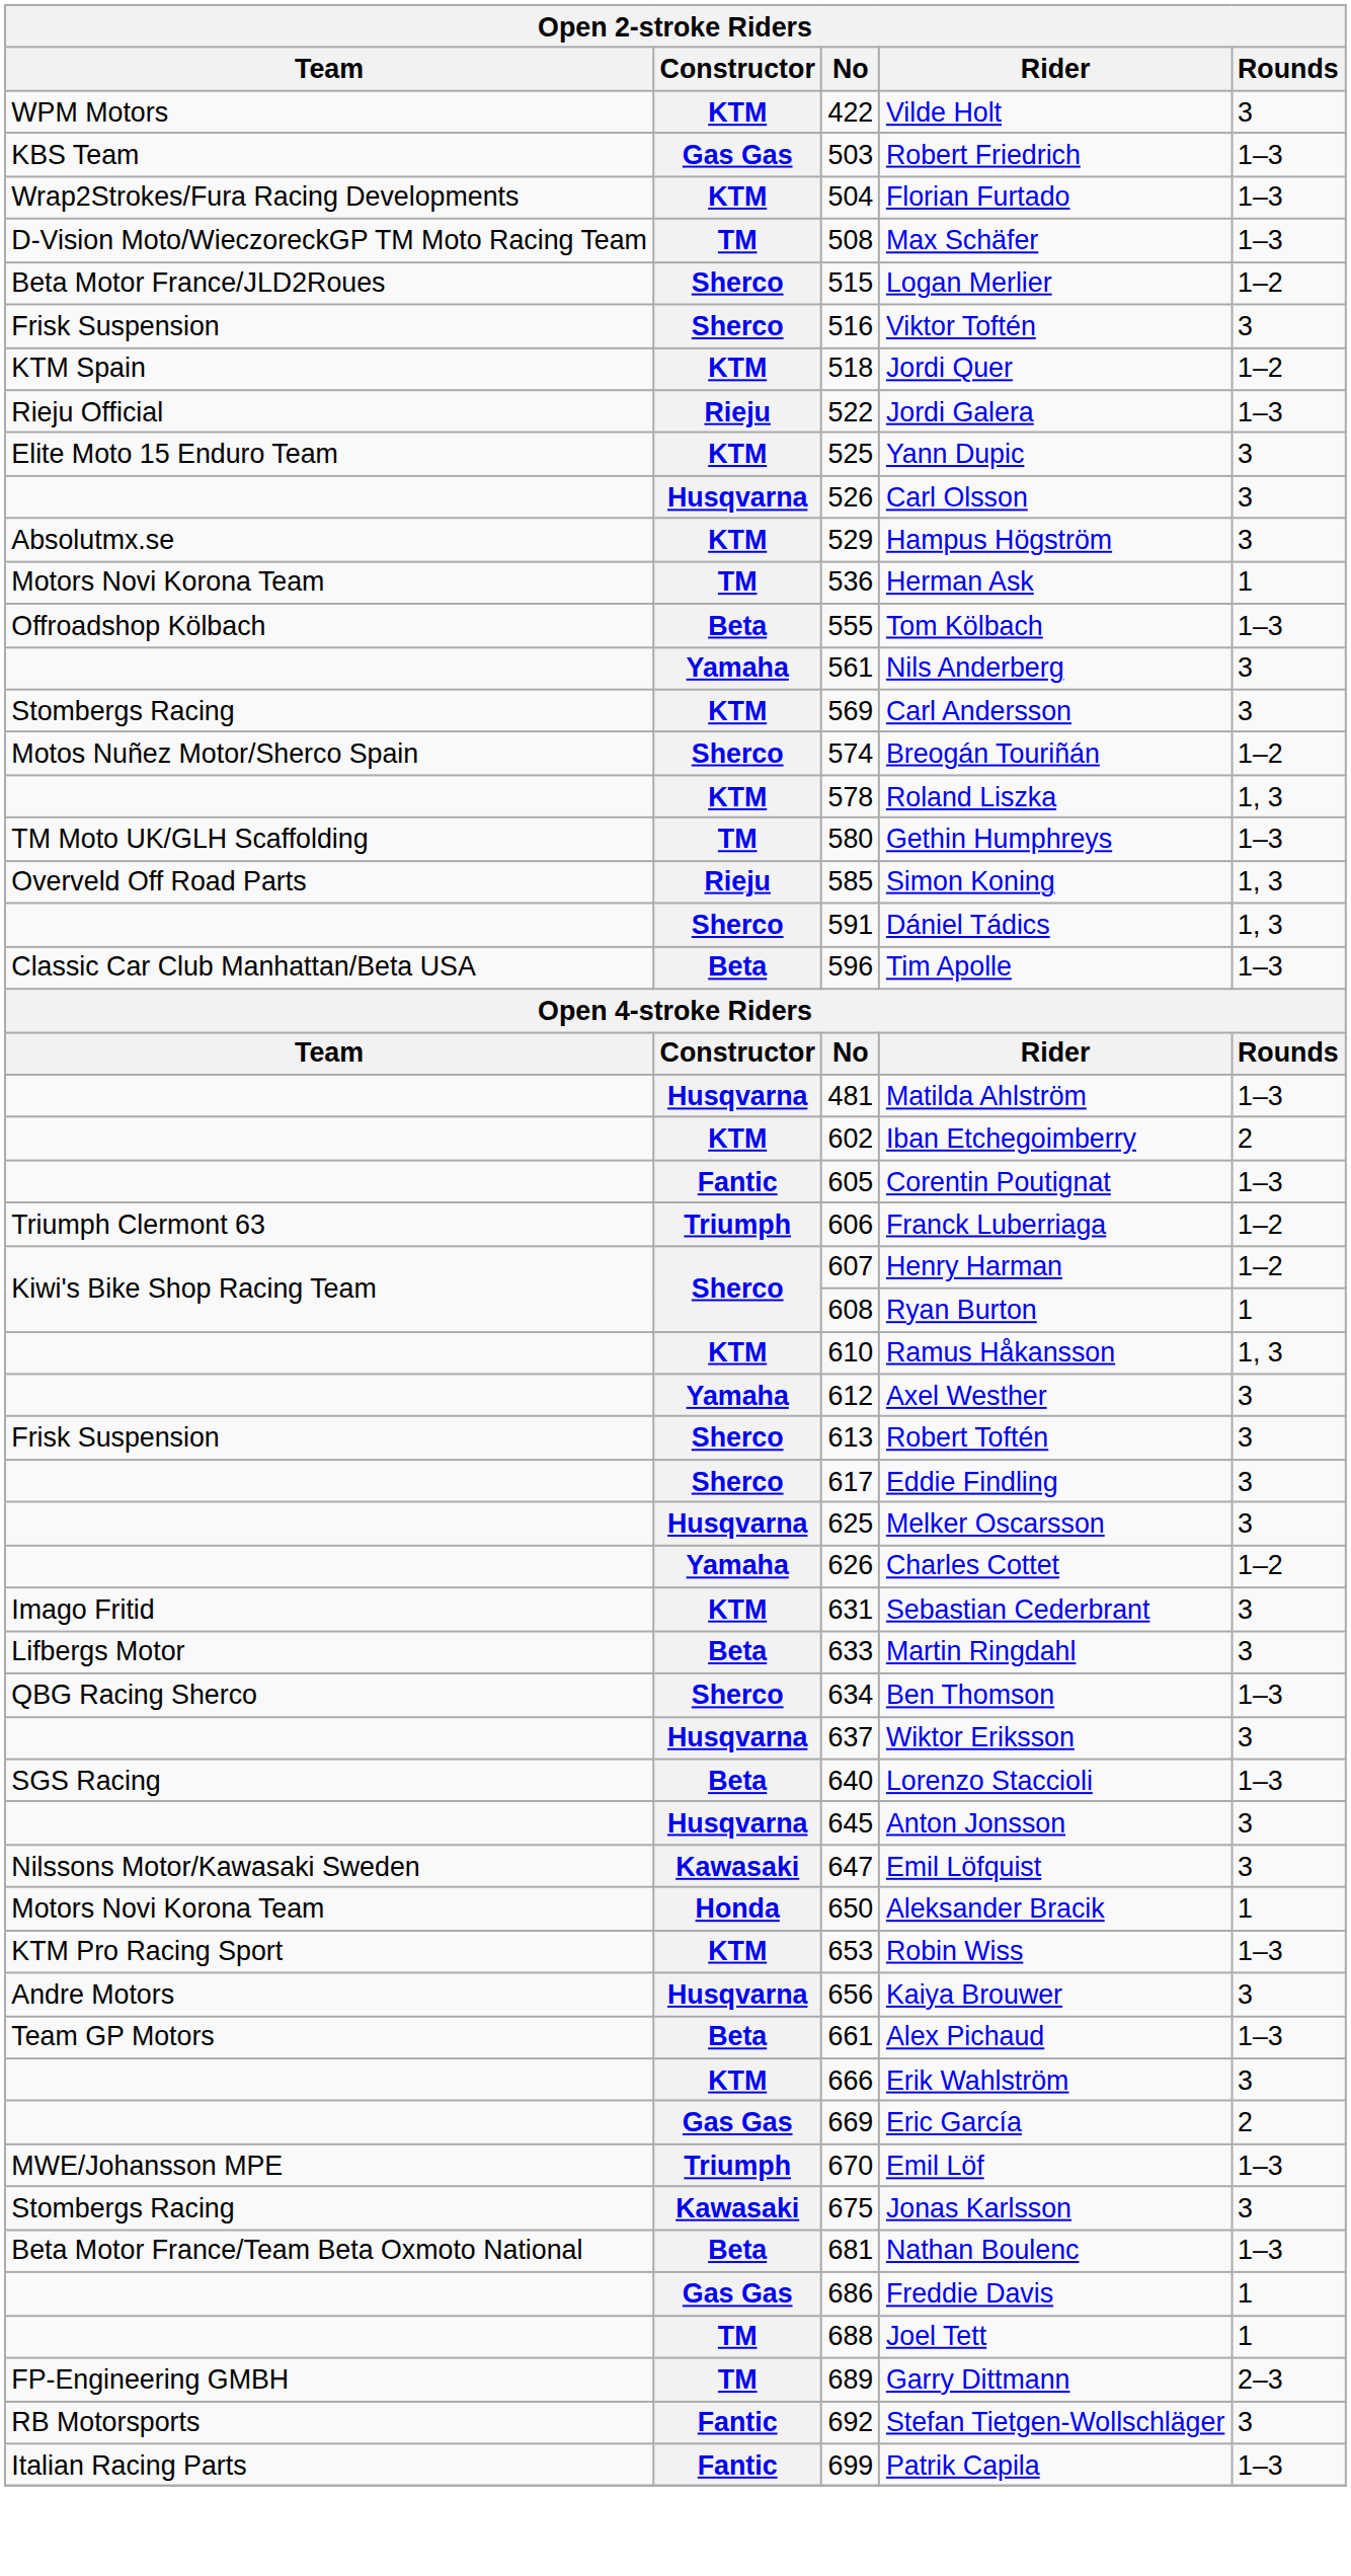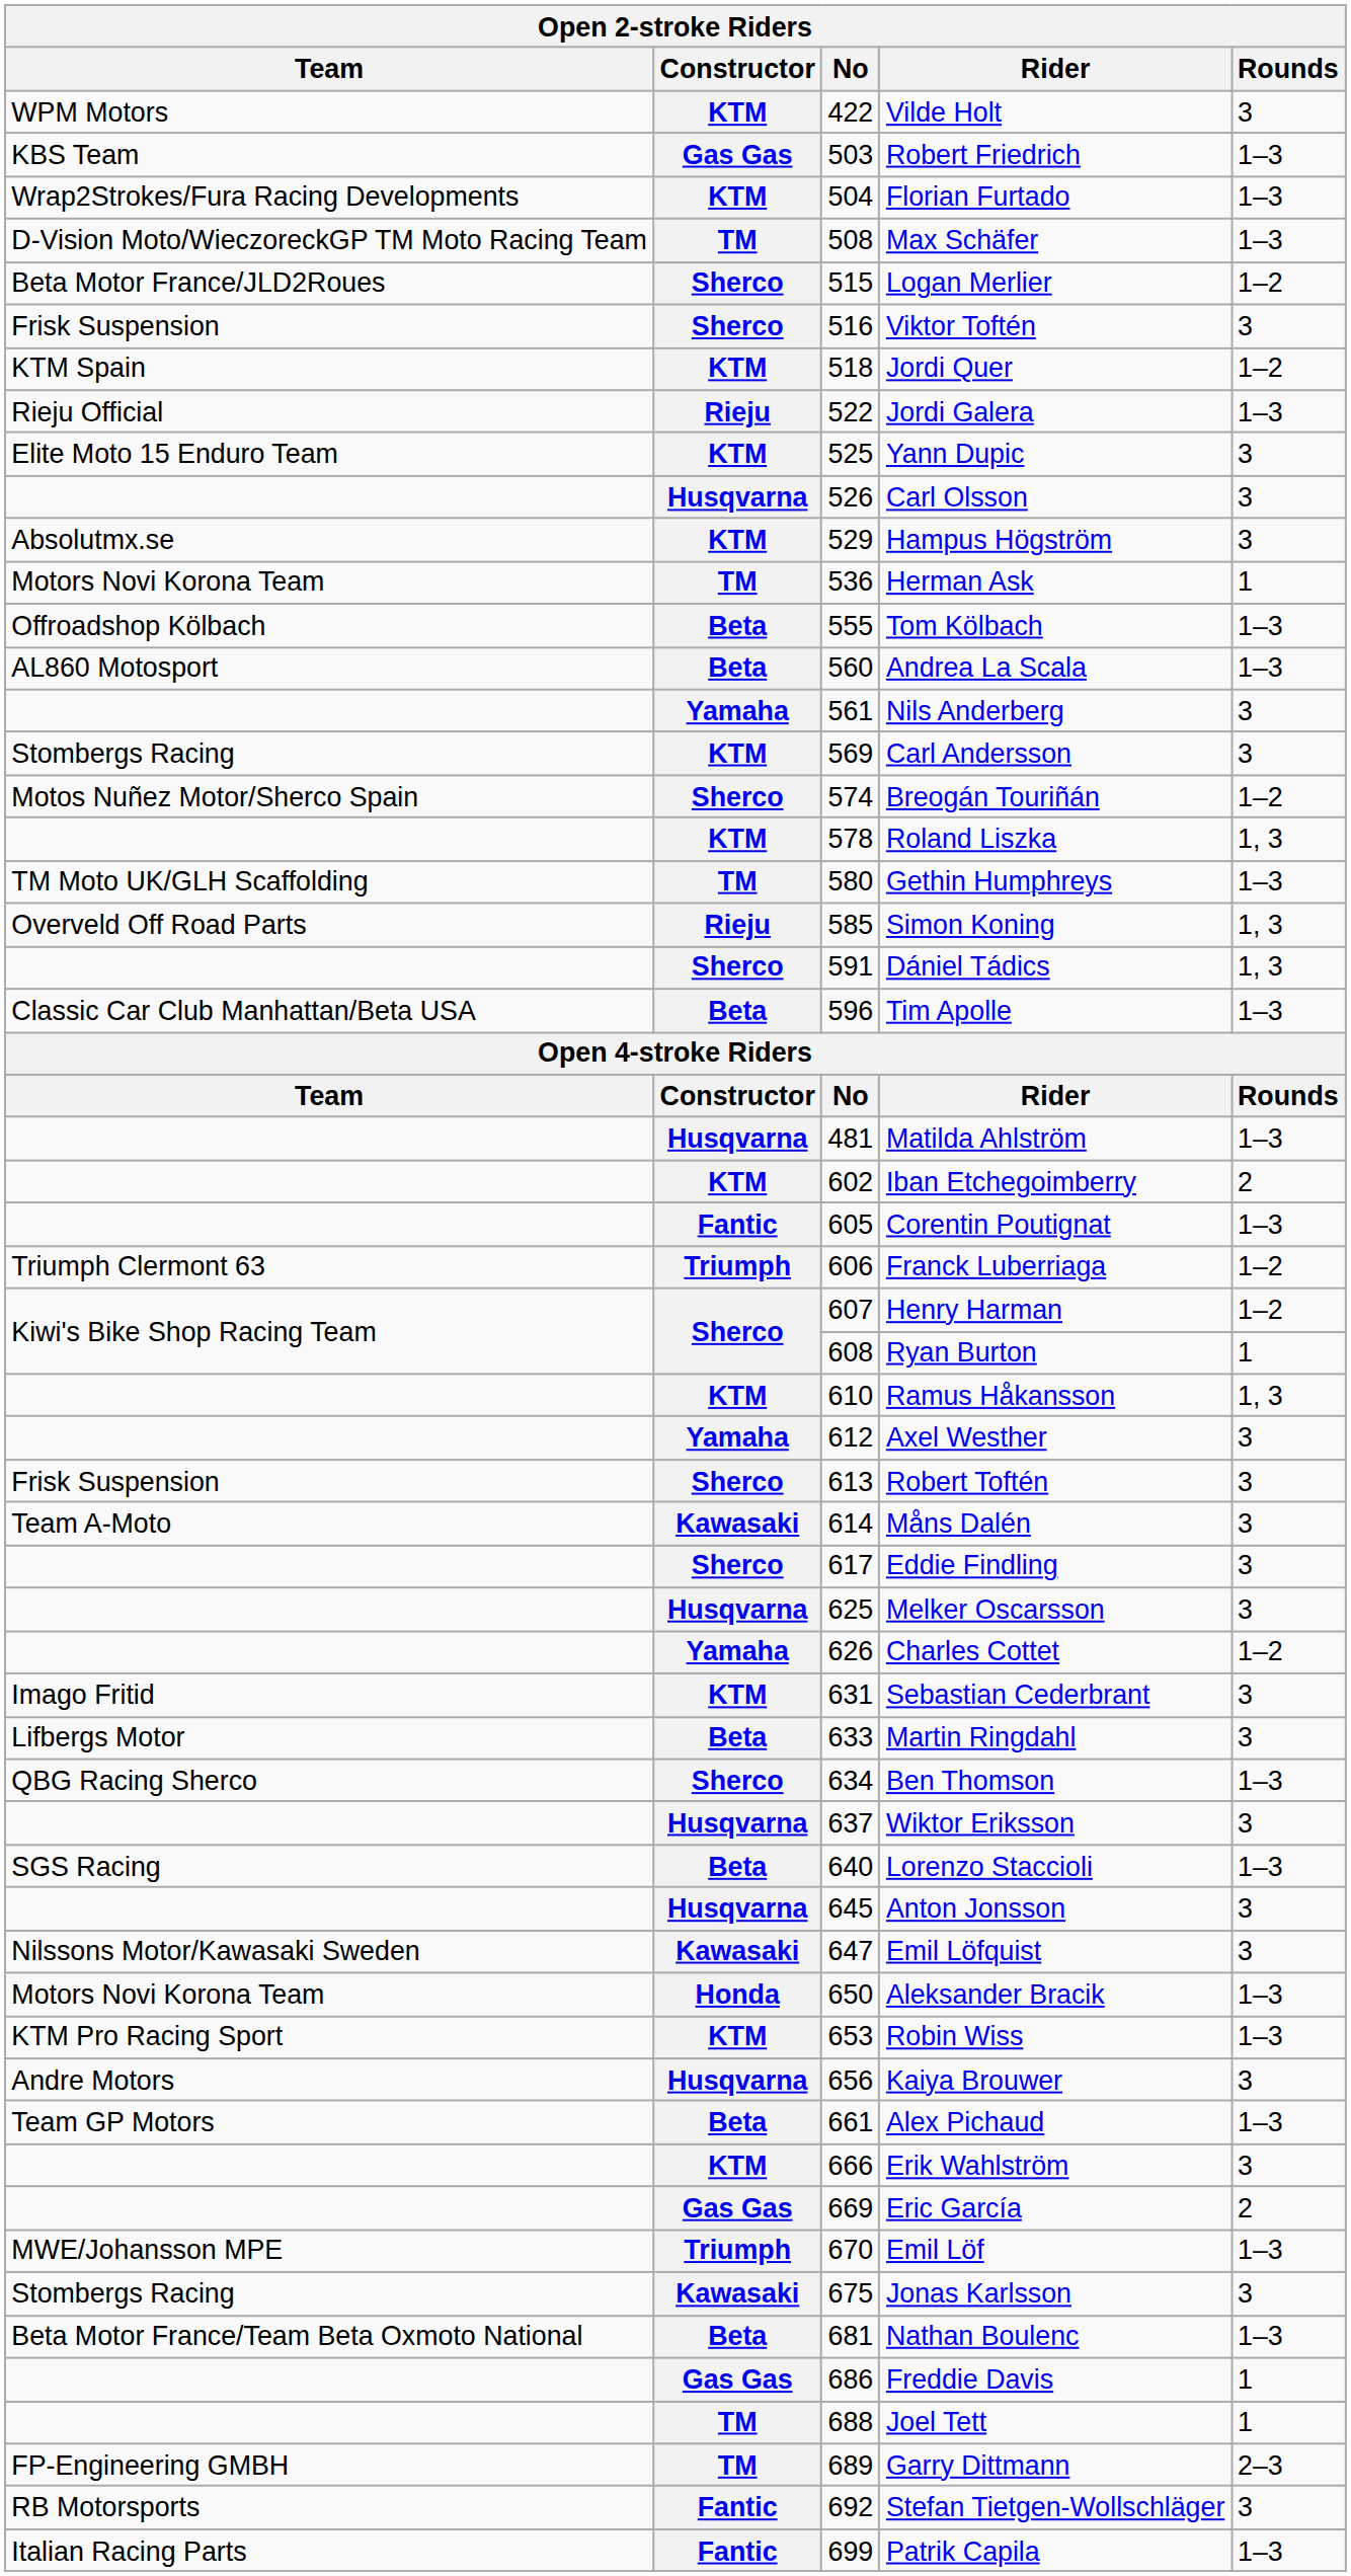 <table class="wikitable" style="font-size: 85%;">
 <tr>
 <th colspan=5><strong>Open 2-stroke Riders</strong></th>
 </tr>
 <tr>
 <th>Team</th>
 <th>Constructor</th>
 <th>No</th>
 <th>Rider</th>
 <th>Rounds</th>
 </tr>
 <tr>
 <td>WPM Motors</td>
 <th><a href='#'>KTM</a></th>
 <td align="right">422</td>
 <td> <a href='#'>Vilde Holt</a></td>
 <td>3</td>
 </tr>
 <tr>
 <td>KBS Team</td>
 <th><a href='#'>Gas Gas</a></th>
 <td align="right">503</td>
 <td> <a href='#'>Robert Friedrich</a></td>
 <td>1–3</td>
 </tr>
 <tr>
 <td>Wrap2Strokes/Fura Racing Developments</td>
 <th><a href='#'>KTM</a></th>
 <td align="right">504</td>
 <td> <a href='#'>Florian Furtado</a></td>
 <td>1–3</td>
 </tr>
 <tr>
 <td>D-Vision Moto/WieczoreckGP TM Moto Racing Team</td>
 <th><a href='#'>TM</a></th>
 <td align="right">508</td>
 <td> <a href='#'>Max Schäfer</a></td>
 <td>1–3</td>
 </tr>
 <tr>
 <td>Beta Motor France/JLD2Roues</td>
 <th><a href='#'>Sherco</a></th>
 <td align="right">515</td>
 <td> <a href='#'>Logan Merlier</a></td>
 <td>1–2</td>
 </tr>
 <tr>
 <td>Frisk Suspension</td>
 <th><a href='#'>Sherco</a></th>
 <td align="right">516</td>
 <td> <a href='#'>Viktor Toftén</a></td>
 <td>3</td>
 </tr>
 <tr>
 <td>KTM Spain</td>
 <th><a href='#'>KTM</a></th>
 <td align="right">518</td>
 <td> <a href='#'>Jordi Quer</a></td>
 <td>1–2</td>
 </tr>
 <tr>
 <td>Rieju Official</td>
 <th><a href='#'>Rieju</a></th>
 <td align="right">522</td>
 <td> <a href='#'>Jordi Galera</a></td>
 <td>1–3</td>
 </tr>
 <tr>
 <td>Elite Moto 15 Enduro Team</td>
 <th><a href='#'>KTM</a></th>
 <td align="right">525</td>
 <td> <a href='#'>Yann Dupic</a></td>
 <td>3</td>
 </tr>
 <tr>
 <td></td>
 <th><a href='#'>Husqvarna</a></th>
 <td align="right">526</td>
 <td> <a href='#'>Carl Olsson</a></td>
 <td>3</td>
 </tr>
 <tr>
 <td>Absolutmx.se</td>
 <th><a href='#'>KTM</a></th>
 <td align="right">529</td>
 <td> <a href='#'>Hampus Högström</a></td>
 <td>3</td>
 </tr>
 <tr>
 <td>Motors Novi Korona Team</td>
 <th><a href='#'>TM</a></th>
 <td align="right">536</td>
 <td> <a href='#'>Herman Ask</a></td>
 <td>1</td>
 </tr>
 <tr>
 <td>Offroadshop Kölbach</td>
 <th><a href='#'>Beta</a></th>
 <td align="right">555</td>
 <td> <a href='#'>Tom Kölbach</a></td>
+<td>1–3</td>
+</tr>
+<tr>
+<td>AL860 Motosport</td>
+<th><a href='#'>Beta</a></th>
+<td align="right">560</td>
+<td> <a href='#'>Andrea La Scala</a></td>
 <td>1–3</td>
 </tr>
 <tr>
 <td></td>
 <th><a href='#'>Yamaha</a></th>
 <td align="right">561</td>
 <td> <a href='#'>Nils Anderberg</a></td>
 <td>3</td>
 </tr>
 <tr>
 <td>Stombergs Racing</td>
 <th><a href='#'>KTM</a></th>
 <td align="right">569</td>
 <td> <a href='#'>Carl Andersson</a></td>
 <td>3</td>
 </tr>
 <tr>
 <td>Motos Nuñez Motor/Sherco Spain</td>
 <th><a href='#'>Sherco</a></th>
 <td align="right">574</td>
 <td> <a href='#'>Breogán Touriñán</a></td>
 <td>1–2</td>
 </tr>
 <tr>
 <td></td>
 <th><a href='#'>KTM</a></th>
 <td align="right">578</td>
 <td> <a href='#'>Roland Liszka</a></td>
 <td>1, 3</td>
 </tr>
 <tr>
 <td>TM Moto UK/GLH Scaffolding</td>
 <th><a href='#'>TM</a></th>
 <td align="right">580</td>
 <td> <a href='#'>Gethin Humphreys</a></td>
 <td>1–3</td>
 </tr>
 <tr>
 <td>Overveld Off Road Parts</td>
 <th><a href='#'>Rieju</a></th>
 <td align="right">585</td>
 <td> <a href='#'>Simon Koning</a></td>
 <td>1, 3</td>
 </tr>
 <tr>
 <td></td>
 <th><a href='#'>Sherco</a></th>
 <td align="right">591</td>
 <td> <a href='#'>Dániel Tádics</a></td>
 <td>1, 3</td>
 </tr>
 <tr>
 <td>Classic Car Club Manhattan/Beta USA</td>
 <th><a href='#'>Beta</a></th>
 <td align="right">596</td>
 <td> <a href='#'>Tim Apolle</a></td>
 <td>1–3</td>
 </tr>
 <tr>
 <th colspan=5><strong>Open 4-stroke Riders</strong></th>
 </tr>
 <tr>
 <th>Team</th>
 <th>Constructor</th>
 <th>No</th>
 <th>Rider</th>
 <th>Rounds</th>
 </tr>
 <tr>
 <td></td>
 <th><a href='#'>Husqvarna</a></th>
 <td align="right">481</td>
 <td> <a href='#'>Matilda Ahlström</a></td>
 <td>1–3</td>
 </tr>
 <tr>
 <td></td>
 <th><a href='#'>KTM</a></th>
 <td align="right">602</td>
 <td> <a href='#'>Iban Etchegoimberry</a></td>
 <td>2</td>
 </tr>
 <tr>
 <td></td>
 <th><a href='#'>Fantic</a></th>
 <td align="right">605</td>
 <td> <a href='#'>Corentin Poutignat</a></td>
 <td>1–3</td>
 </tr>
 <tr>
 <td>Triumph Clermont 63</td>
 <th><a href='#'>Triumph</a></th>
 <td align="right">606</td>
 <td> <a href='#'>Franck Luberriaga</a></td>
 <td>1–2</td>
 </tr>
 <tr>
 <td rowspan=2>Kiwi's Bike Shop Racing Team</td>
 <th rowspan=2><a href='#'>Sherco</a></th>
 <td align="right">607</td>
 <td> <a href='#'>Henry Harman</a></td>
 <td>1–2</td>
 </tr>
 <tr>
 <td align="right">608</td>
 <td> <a href='#'>Ryan Burton</a></td>
 <td>1</td>
 </tr>
 <tr>
 <td></td>
 <th><a href='#'>KTM</a></th>
 <td align="right">610</td>
 <td> <a href='#'>Ramus Håkansson</a></td>
 <td>1, 3</td>
 </tr>
 <tr>
 <td></td>
 <th><a href='#'>Yamaha</a></th>
 <td align="right">612</td>
 <td> <a href='#'>Axel Westher</a></td>
 <td>3</td>
 </tr>
 <tr>
 <td>Frisk Suspension</td>
 <th><a href='#'>Sherco</a></th>
 <td align="right">613</td>
 <td> <a href='#'>Robert Toftén</a></td>
 <td>3</td>
 </tr>
 <tr>
+<td>Team A-Moto</td>
+<th><a href='#'>Kawasaki</a></th>
+<td align="right">614</td>
+<td> <a href='#'>Måns Dalén</a></td>
+<td>3</td>
+</tr>
+<tr>
 <td></td>
 <th><a href='#'>Sherco</a></th>
 <td align="right">617</td>
 <td> <a href='#'>Eddie Findling</a></td>
 <td>3</td>
 </tr>
 <tr>
 <td></td>
 <th><a href='#'>Husqvarna</a></th>
 <td align="right">625</td>
 <td> <a href='#'>Melker Oscarsson</a></td>
 <td>3</td>
 </tr>
 <tr>
 <td></td>
 <th><a href='#'>Yamaha</a></th>
 <td align="right">626</td>
 <td> <a href='#'>Charles Cottet</a></td>
 <td>1–2</td>
 </tr>
 <tr>
 <td>Imago Fritid</td>
 <th><a href='#'>KTM</a></th>
 <td align="right">631</td>
 <td> <a href='#'>Sebastian Cederbrant</a></td>
 <td>3</td>
 </tr>
 <tr>
 <td>Lifbergs Motor</td>
 <th><a href='#'>Beta</a></th>
 <td align="right">633</td>
 <td> <a href='#'>Martin Ringdahl</a></td>
 <td>3</td>
 </tr>
 <tr>
 <td>QBG Racing Sherco</td>
 <th><a href='#'>Sherco</a></th>
 <td align="right">634</td>
 <td> <a href='#'>Ben Thomson</a></td>
 <td>1–3</td>
 </tr>
 <tr>
 <td></td>
 <th><a href='#'>Husqvarna</a></th>
 <td align="right">637</td>
 <td> <a href='#'>Wiktor Eriksson</a></td>
 <td>3</td>
 </tr>
 <tr>
 <td>SGS Racing</td>
 <th><a href='#'>Beta</a></th>
 <td align="right">640</td>
 <td> <a href='#'>Lorenzo Staccioli</a></td>
 <td>1–3</td>
 </tr>
 <tr>
 <td></td>
 <th><a href='#'>Husqvarna</a></th>
 <td align="right">645</td>
 <td> <a href='#'>Anton Jonsson</a></td>
 <td>3</td>
 </tr>
 <tr>
 <td>Nilssons Motor/Kawasaki Sweden</td>
 <th><a href='#'>Kawasaki</a></th>
 <td align="right">647</td>
 <td> <a href='#'>Emil Löfquist</a></td>
 <td>3</td>
 </tr>
 <tr>
 <td>Motors Novi Korona Team</td>
 <th><a href='#'>Honda</a></th>
 <td align="right">650</td>
 <td> <a href='#'>Aleksander Bracik</a></td>
-<td>1</td>
+<td>1–3</td>
 </tr>
 <tr>
 <td>KTM Pro Racing Sport</td>
 <th><a href='#'>KTM</a></th>
 <td align="right">653</td>
 <td> <a href='#'>Robin Wiss</a></td>
 <td>1–3</td>
 </tr>
 <tr>
 <td>Andre Motors</td>
 <th><a href='#'>Husqvarna</a></th>
 <td align="right">656</td>
 <td> <a href='#'>Kaiya Brouwer</a></td>
 <td>3</td>
 </tr>
 <tr>
 <td>Team GP Motors</td>
 <th><a href='#'>Beta</a></th>
 <td align="right">661</td>
 <td> <a href='#'>Alex Pichaud</a></td>
 <td>1–3</td>
 </tr>
 <tr>
 <td></td>
 <th><a href='#'>KTM</a></th>
 <td align="right">666</td>
 <td> <a href='#'>Erik Wahlström</a></td>
 <td>3</td>
 </tr>
 <tr>
 <td></td>
 <th><a href='#'>Gas Gas</a></th>
 <td align="right">669</td>
 <td> <a href='#'>Eric García</a></td>
 <td>2</td>
 </tr>
 <tr>
 <td>MWE/Johansson MPE</td>
 <th><a href='#'>Triumph</a></th>
 <td align="right">670</td>
 <td> <a href='#'>Emil Löf</a></td>
 <td>1–3</td>
 </tr>
 <tr>
 <td>Stombergs Racing</td>
 <th><a href='#'>Kawasaki</a></th>
 <td align="right">675</td>
 <td> <a href='#'>Jonas Karlsson</a></td>
 <td>3</td>
 </tr>
 <tr>
 <td>Beta Motor France/Team Beta Oxmoto National</td>
 <th><a href='#'>Beta</a></th>
 <td align="right">681</td>
 <td> <a href='#'>Nathan Boulenc</a></td>
 <td>1–3</td>
 </tr>
 <tr>
 <td></td>
 <th><a href='#'>Gas Gas</a></th>
 <td align="right">686</td>
 <td> <a href='#'>Freddie Davis</a></td>
 <td>1</td>
 </tr>
 <tr>
 <td></td>
 <th><a href='#'>TM</a></th>
 <td align="right">688</td>
 <td> <a href='#'>Joel Tett</a></td>
 <td>1</td>
 </tr>
 <tr>
 <td>FP-Engineering GMBH</td>
 <th><a href='#'>TM</a></th>
 <td align="right">689</td>
 <td> <a href='#'>Garry Dittmann</a></td>
 <td>2–3</td>
 </tr>
 <tr>
 <td>RB Motorsports</td>
 <th><a href='#'>Fantic</a></th>
 <td align="right">692</td>
 <td> <a href='#'>Stefan Tietgen-Wollschläger</a></td>
 <td>3</td>
 </tr>
 <tr>
 <td>Italian Racing Parts</td>
 <th><a href='#'>Fantic</a></th>
 <td align="right">699</td>
 <td> <a href='#'>Patrik Capila</a></td>
 <td>1–3</td>
 </tr>
 <tr>
 </tr>
 </table>
